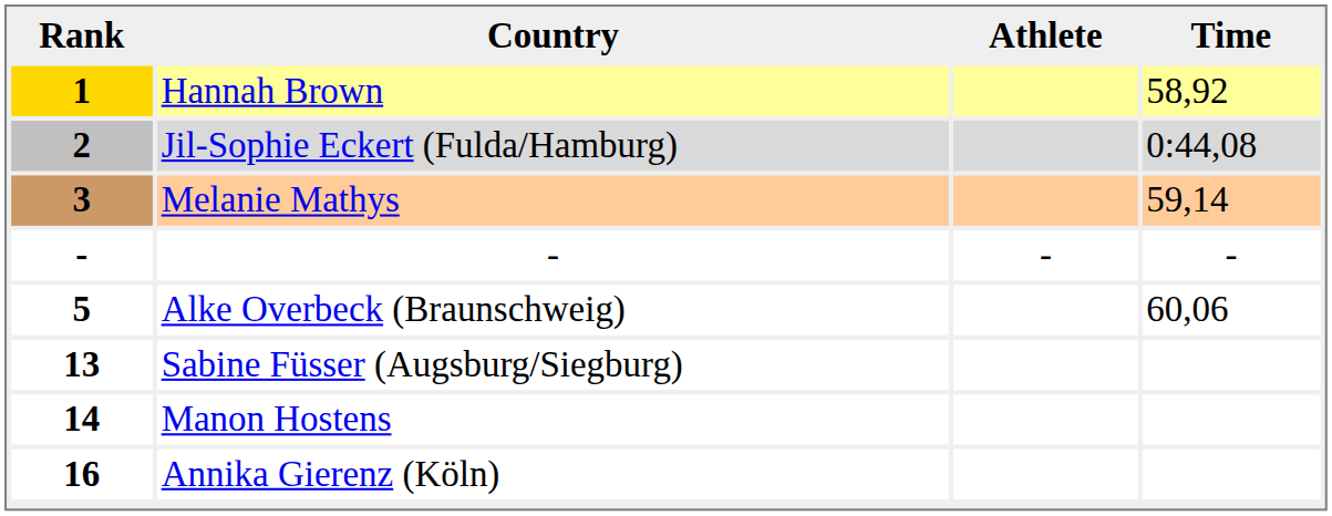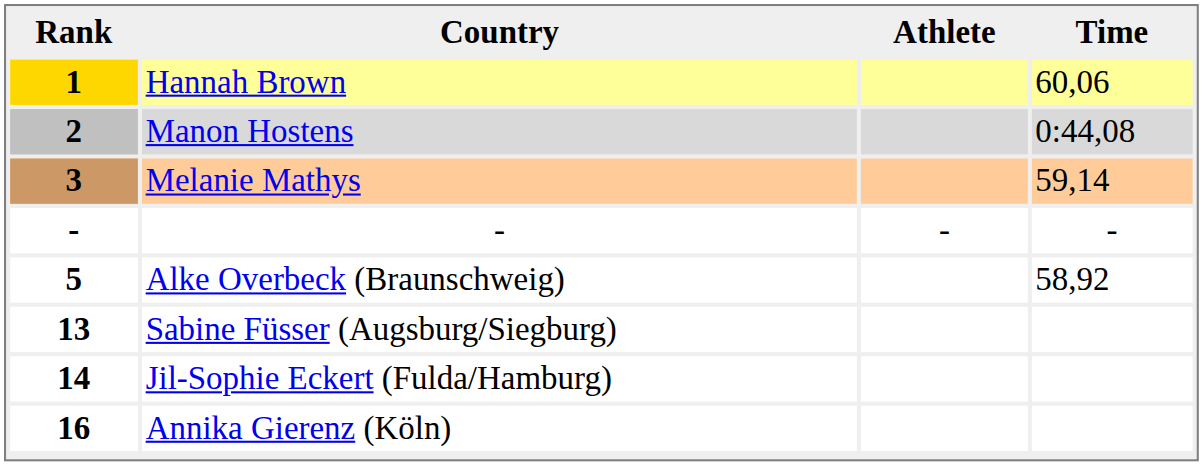 <table style="border-style:solid; border-width:1px; border-color:#808080; background-color:#EFEFEF;" cellpadding="2" cellspacing="2" width="580">
 <tr>
 <th>Rank</th>
 <th>Country</th>
 <th>Athlete</th>
 <th>Time</th>
 </tr>
 <tr align="center" bgcolor="#FFFF99" valign="top">
 <th style="background:#ffd700;">1</th>
 <td align="left"><a href='#'>Hannah Brown</a></td>
 <td align="left"></td>
-<td align="left">58,92</td>
+<td align="left">60,06</td>
 </tr>
 <tr align="center" bgcolor="#D9D9D9" valign="top">
 <th style="background:#c0c0c0;">2</th>
-<td align="left"><a href='#'>Jil-Sophie Eckert</a> (Fulda/Hamburg)</td>
+<td align="left"><a href='#'>Manon Hostens</a></td>
 <td align="left"></td>
 <td align="left">0:44,08</td>
 </tr>
 <tr align="center" bgcolor="#FFCC99" valign="top">
 <th style="background:#cc9966;">3</th>
 <td align="left"><a href='#'>Melanie Mathys</a></td>
 <td align="left"></td>
 <td align="left">59,14</td>
 </tr>
 <tr align="center" bgcolor="#FFFFFF" valign="top">
 <th>-</th>
 <td>-</td>
 <td>-</td>
 <td>-</td>
 </tr>
 <tr align="center" bgcolor="#FFFFFF" valign="top">
 <th>5</th>
 <td align="left"><a href='#'>Alke Overbeck</a> (Braunschweig)</td>
 <td align="left"></td>
-<td align="left">60,06</td>
+<td align="left">58,92</td>
 </tr>
 <tr align="center" bgcolor="#FFFFFF" valign="top">
 <th>13</th>
 <td align="left"><a href='#'>Sabine Füsser</a> (Augsburg/Siegburg)</td>
 <td align="left"></td>
 <td align="left"></td>
 </tr>
 <tr align="center" bgcolor="#FFFFFF" valign="top">
 <th>14</th>
-<td align="left"><a href='#'>Manon Hostens</a></td>
+<td align="left"><a href='#'>Jil-Sophie Eckert</a> (Fulda/Hamburg)</td>
 <td align="left"></td>
 <td align="left"></td>
 </tr>
 <tr align="center" bgcolor="#FFFFFF" valign="top">
 <th>16</th>
 <td align="left"><a href='#'>Annika Gierenz</a> (Köln)</td>
 <td align="left"></td>
 <td align="left"></td>
 </tr>
 <tr align="center" bgcolor="#FFFFFF" valign="top">
 </tr>
 </table>
